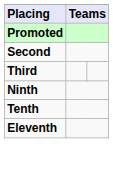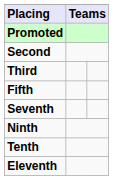 <table class=wikitable>
 <tr>
 </tr>
 <tr style="background: #E6E6FA;">
 <td><strong>Placing</strong></td>
 <td colspan="2" style="text-align:center"><strong>Teams</strong></td>
 </tr>
 <tr style="background: #ccffcc;">
 <td><strong>Promoted</strong></td>
 <td colspan=2></td>
 </tr>
 <tr>
 <td><strong>Second</strong></td>
 <td colspan=2></td>
 </tr>
 <tr>
 <td><strong>Third</strong></td>
 <td></td>
 <td></td>
 </tr>
 <tr>
+<td><strong>Fifth</strong></td>
+<td></td>
+<td></td>
+</tr>
+<tr>
+<td><strong>Seventh</strong></td>
+<td></td>
+<td></td>
+</tr>
+<tr>
 <td><strong>Ninth</strong></td>
 <td colspan=2></td>
 </tr>
 <tr>
 <td><strong>Tenth</strong></td>
 <td colspan=2></td>
 </tr>
 <tr>
 <td><strong>Eleventh</strong></td>
 <td colspan=2></td>
 </tr>
 </table>
